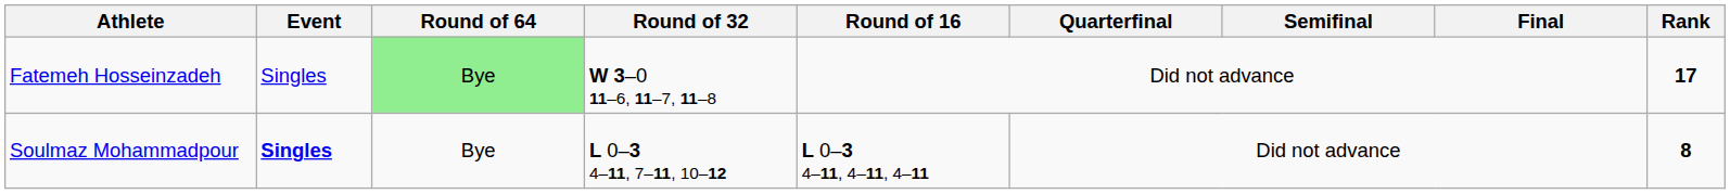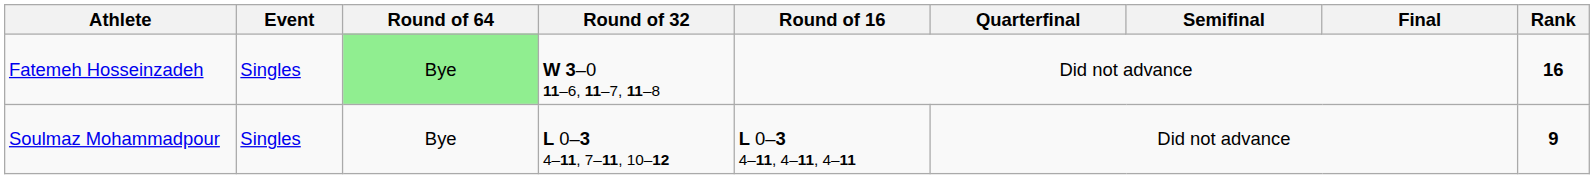 <table class="wikitable" width="98%" style="text-align:left; font-size:90%">
 <tr>
 <th width="13%">Athlete</th>
 <th width="6%">Event</th>
 <th width="11%">Round of 64</th>
 <th width="11%">Round of 32</th>
 <th width="11%">Round of 16</th>
 <th width="11%">Quarterfinal</th>
 <th width="11%">Semifinal</th>
 <th width="11%">Final</th>
 <th width="4%">Rank</th>
 </tr>
 <tr>
 <td><a href='#'>Fatemeh Hosseinzadeh</a></td>
 <td><a href='#'>Singles</a></td>
 <td align="center" style="background: lightgreen;">Bye</td>
 <td><br><strong>W</strong> <strong>3</strong>–0<br><small><strong>11</strong>–6, <strong>11</strong>–7, <strong>11</strong>–8</small></td>
 <td colspan=4 align=center>Did not advance</td>
-<td align="center"><strong>17</strong></td>
+<td align="center"><strong>16</strong></td>
 </tr>
 <tr>
 <td><a href='#'>Soulmaz Mohammadpour</a></td>
-<td><strong><a href='#'>Singles</a></strong></td>
+<td><a href='#'>Singles</a></td>
 <td align="center">Bye</td>
 <td><br><strong>L</strong> 0–<strong>3</strong><br><small>4–<strong>11</strong>, 7–<strong>11</strong>, 10–<strong>12</strong></small></td>
 <td><br><strong>L</strong> 0–<strong>3</strong><br><small>4–<strong>11</strong>, 4–<strong>11</strong>, 4–<strong>11</strong></small></td>
 <td colspan=3 align=center>Did not advance</td>
-<td align="center"><strong>8</strong></td>
+<td align="center"><strong>9</strong></td>
 </tr>
 </table>
